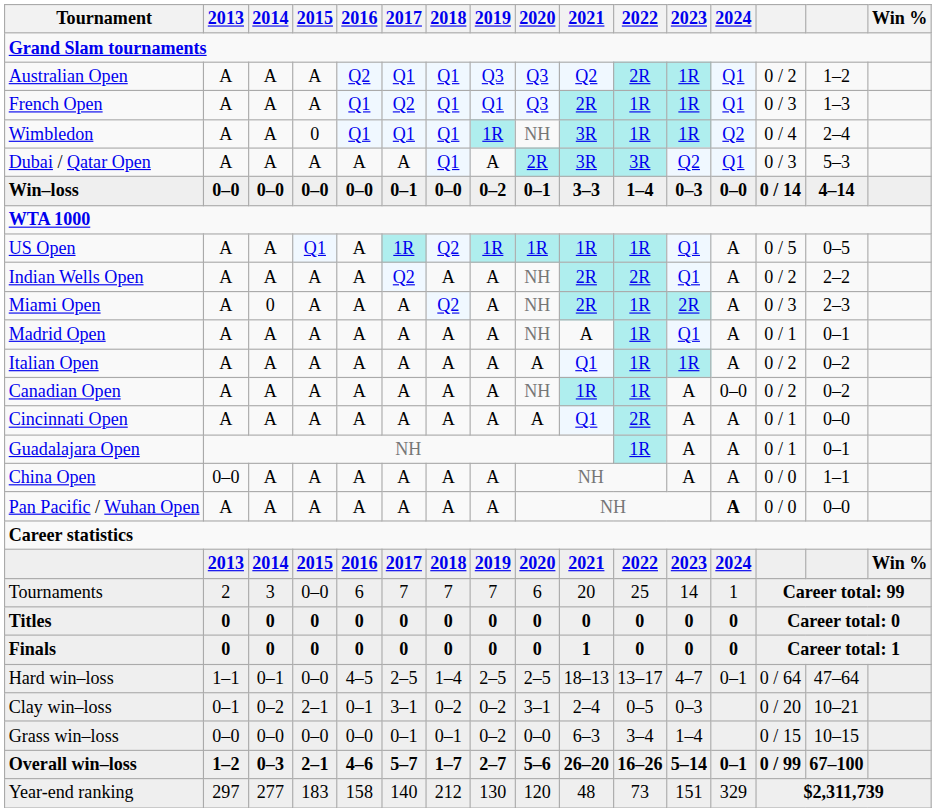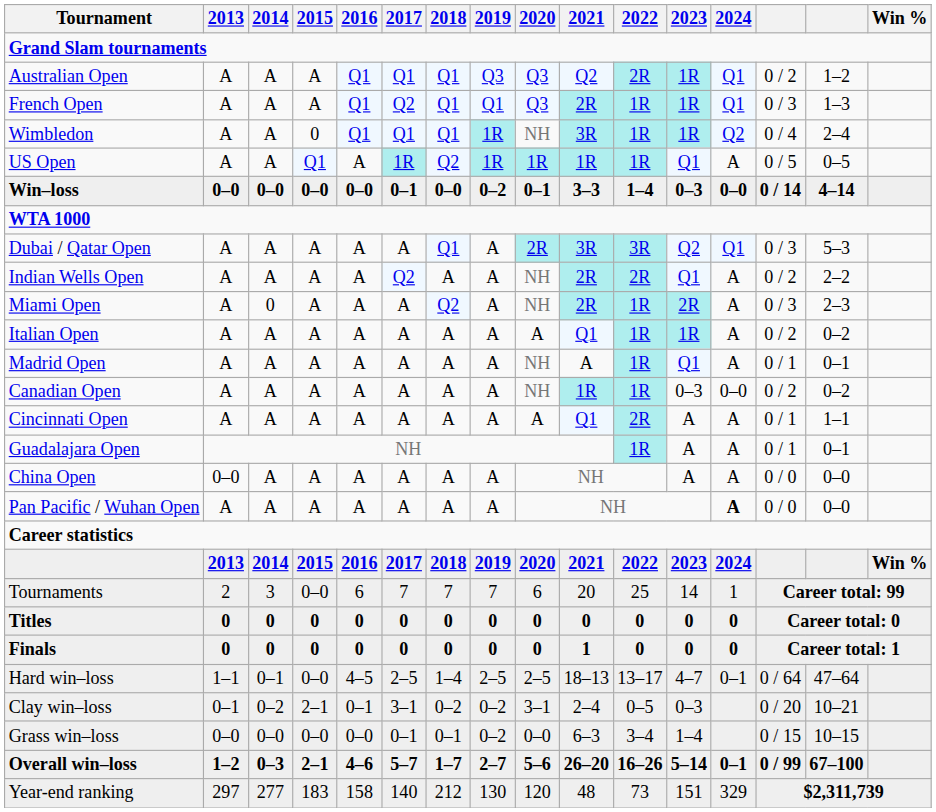 <table class="wikitable nowrap" style=text-align:center>
 <tr>
 <th>Tournament</th>
 <th><a href='#'>2013</a></th>
 <th><a href='#'>2014</a></th>
 <th><a href='#'>2015</a></th>
 <th><a href='#'>2016</a></th>
 <th><a href='#'>2017</a></th>
 <th><a href='#'>2018</a></th>
 <th><a href='#'>2019</a></th>
 <th><a href='#'>2020</a></th>
 <th><a href='#'>2021</a></th>
 <th><a href='#'>2022</a></th>
 <th><a href='#'>2023</a></th>
 <th><a href='#'>2024</a></th>
 <th></th>
 <th></th>
 <th>Win %</th>
 </tr>
 <tr>
 <td colspan="16" style="text-align:left"><strong><a href='#'>Grand Slam tournaments</a></strong></td>
 </tr>
 <tr>
 <td style=text-align:left><a href='#'>Australian Open</a></td>
 <td>A</td>
 <td>A</td>
 <td>A</td>
-<td style=background:#f0f8ff><a href='#'>Q2</a></td>
+<td style=background:#f0f8ff><a href='#'>Q1</a></td>
 <td style=background:#f0f8ff><a href='#'>Q1</a></td>
 <td style=background:#f0f8ff><a href='#'>Q1</a></td>
 <td style=background:#f0f8ff><a href='#'>Q3</a></td>
 <td style=background:#f0f8ff><a href='#'>Q3</a></td>
 <td style=background:#f0f8ff><a href='#'>Q2</a></td>
 <td style=background:#afeeee><a href='#'>2R</a></td>
 <td style=background:#afeeee><a href='#'>1R</a></td>
 <td style=background:#f0f8ff><a href='#'>Q1</a></td>
 <td>0 / 2</td>
 <td>1–2</td>
 <td></td>
 </tr>
 <tr>
 <td style=text-align:left><a href='#'>French Open</a></td>
 <td>A</td>
 <td>A</td>
 <td>A</td>
 <td style=background:#f0f8ff><a href='#'>Q1</a></td>
 <td style=background:#f0f8ff><a href='#'>Q2</a></td>
 <td style=background:#f0f8ff><a href='#'>Q1</a></td>
 <td style=background:#f0f8ff><a href='#'>Q1</a></td>
 <td style=background:#f0f8ff><a href='#'>Q3</a></td>
 <td style=background:#afeeee><a href='#'>2R</a></td>
 <td style=background:#afeeee><a href='#'>1R</a></td>
 <td style=background:#afeeee><a href='#'>1R</a></td>
 <td style=background:#f0f8ff><a href='#'>Q1</a></td>
 <td>0 / 3</td>
 <td>1–3</td>
 <td></td>
 </tr>
 <tr>
 <td style=text-align:left><a href='#'>Wimbledon</a></td>
 <td>A</td>
 <td>A</td>
 <td>0</td>
 <td style=background:#f0f8ff><a href='#'>Q1</a></td>
 <td style=background:#f0f8ff><a href='#'>Q1</a></td>
 <td style=background:#f0f8ff><a href='#'>Q1</a></td>
 <td style=background:#afeeee><a href='#'>1R</a></td>
 <td style=color:#767676>NH</td>
 <td style=background:#afeeee><a href='#'>3R</a></td>
 <td style=background:#afeeee><a href='#'>1R</a></td>
 <td style=background:#afeeee><a href='#'>1R</a></td>
 <td style=background:#f0f8ff><a href='#'>Q2</a></td>
 <td>0 / 4</td>
 <td>2–4</td>
 <td></td>
 </tr>
 <tr>
-<td style=text-align:left><a href='#'>Dubai</a> / <a href='#'>Qatar Open</a></td>
-<td>A</td>
-<td>A</td>
-<td>A</td>
+<td style=text-align:left><a href='#'>US Open</a></td>
 <td>A</td>
 <td>A</td>
 <td style=background:#f0f8ff><a href='#'>Q1</a></td>
 <td>A</td>
-<td style=background:#afeeee><a href='#'>2R</a></td>
-<td style=background:#afeeee><a href='#'>3R</a></td>
-<td style=background:#afeeee><a href='#'>3R</a></td>
+<td style=background:#afeeee><a href='#'>1R</a></td>
 <td style=background:#f0f8ff><a href='#'>Q2</a></td>
+<td style=background:#afeeee><a href='#'>1R</a></td>
+<td style=background:#afeeee><a href='#'>1R</a></td>
+<td style=background:#afeeee><a href='#'>1R</a></td>
+<td style=background:#afeeee><a href='#'>1R</a></td>
 <td style=background:#f0f8ff><a href='#'>Q1</a></td>
-<td>0 / 3</td>
-<td>5–3</td>
+<td>A</td>
+<td>0 / 5</td>
+<td>0–5</td>
 <td></td>
 </tr>
 <tr style=font-weight:bold;background:#efefef>
 <td style=text-align:left>Win–loss</td>
 <td>0–0</td>
 <td>0–0</td>
 <td>0–0</td>
 <td>0–0</td>
 <td>0–1</td>
 <td>0–0</td>
 <td>0–2</td>
 <td>0–1</td>
 <td>3–3</td>
 <td>1–4</td>
 <td>0–3</td>
 <td>0–0</td>
 <td>0 / 14</td>
 <td>4–14</td>
 <td></td>
 </tr>
 <tr>
 <td colspan="16" style="text-align:left"><strong><a href='#'>WTA 1000</a></strong></td>
 </tr>
 <tr>
-<td style=text-align:left><a href='#'>US Open</a></td>
+<td style=text-align:left><a href='#'>Dubai</a> / <a href='#'>Qatar Open</a></td>
+<td>A</td>
+<td>A</td>
+<td>A</td>
 <td>A</td>
 <td>A</td>
 <td style=background:#f0f8ff><a href='#'>Q1</a></td>
 <td>A</td>
-<td style=background:#afeeee><a href='#'>1R</a></td>
+<td style=background:#afeeee><a href='#'>2R</a></td>
+<td style=background:#afeeee><a href='#'>3R</a></td>
+<td style=background:#afeeee><a href='#'>3R</a></td>
 <td style=background:#f0f8ff><a href='#'>Q2</a></td>
-<td style=background:#afeeee><a href='#'>1R</a></td>
-<td style=background:#afeeee><a href='#'>1R</a></td>
-<td style=background:#afeeee><a href='#'>1R</a></td>
-<td style=background:#afeeee><a href='#'>1R</a></td>
 <td style=background:#f0f8ff><a href='#'>Q1</a></td>
-<td>A</td>
-<td>0 / 5</td>
-<td>0–5</td>
+<td>0 / 3</td>
+<td>5–3</td>
 <td></td>
 </tr>
 <tr>
 <td style=text-align:left><a href='#'>Indian Wells Open</a></td>
 <td>A</td>
 <td>A</td>
 <td>A</td>
 <td>A</td>
 <td style=background:#f0f8ff><a href='#'>Q2</a></td>
 <td>A</td>
 <td>A</td>
 <td style=color:#767676>NH</td>
 <td style=background:#afeeee><a href='#'>2R</a></td>
 <td style=background:#afeeee><a href='#'>2R</a></td>
 <td style=background:#f0f8ff><a href='#'>Q1</a></td>
 <td>A</td>
 <td>0 / 2</td>
 <td>2–2</td>
 <td></td>
 </tr>
 <tr>
 <td style=text-align:left><a href='#'>Miami Open</a></td>
 <td>A</td>
 <td>0</td>
 <td>A</td>
 <td>A</td>
 <td>A</td>
 <td style=background:#f0f8ff><a href='#'>Q2</a></td>
 <td>A</td>
 <td style=color:#767676>NH</td>
 <td style=background:#afeeee><a href='#'>2R</a></td>
 <td style=background:#afeeee><a href='#'>1R</a></td>
 <td style=background:#afeeee><a href='#'>2R</a></td>
 <td>A</td>
 <td>0 / 3</td>
 <td>2–3</td>
 <td></td>
 </tr>
 <tr>
+<td style=text-align:left><a href='#'>Italian Open</a></td>
+<td>A</td>
+<td>A</td>
+<td>A</td>
+<td>A</td>
+<td>A</td>
+<td>A</td>
+<td>A</td>
+<td>A</td>
+<td style=background:#f0f8ff><a href='#'>Q1</a></td>
+<td style=background:#afeeee><a href='#'>1R</a></td>
+<td style=background:#afeeee><a href='#'>1R</a></td>
+<td>A</td>
+<td>0 / 2</td>
+<td>0–2</td>
+<td></td>
+</tr>
+<tr>
 <td style=text-align:left><a href='#'>Madrid Open</a></td>
 <td>A</td>
 <td>A</td>
 <td>A</td>
 <td>A</td>
 <td>A</td>
 <td>A</td>
 <td>A</td>
 <td style=color:#767676>NH</td>
 <td>A</td>
 <td style=background:#afeeee><a href='#'>1R</a></td>
 <td style=background:#f0f8ff><a href='#'>Q1</a></td>
 <td>A</td>
 <td>0 / 1</td>
 <td>0–1</td>
 <td></td>
 </tr>
 <tr>
-<td style=text-align:left><a href='#'>Italian Open</a></td>
-<td>A</td>
-<td>A</td>
-<td>A</td>
-<td>A</td>
-<td>A</td>
-<td>A</td>
-<td>A</td>
-<td>A</td>
-<td style=background:#f0f8ff><a href='#'>Q1</a></td>
-<td style=background:#afeeee><a href='#'>1R</a></td>
-<td style=background:#afeeee><a href='#'>1R</a></td>
-<td>A</td>
-<td>0 / 2</td>
-<td>0–2</td>
-<td></td>
-</tr>
-<tr>
 <td style=text-align:left><a href='#'>Canadian Open</a></td>
 <td>A</td>
 <td>A</td>
 <td>A</td>
 <td>A</td>
 <td>A</td>
 <td>A</td>
 <td>A</td>
 <td style=color:#767676>NH</td>
 <td style=background:#afeeee><a href='#'>1R</a></td>
 <td style=background:#afeeee><a href='#'>1R</a></td>
-<td>A</td>
+<td>0–3</td>
 <td>0–0</td>
 <td>0 / 2</td>
 <td>0–2</td>
 <td></td>
 </tr>
 <tr>
 <td style=text-align:left><a href='#'>Cincinnati Open</a></td>
 <td>A</td>
 <td>A</td>
 <td>A</td>
 <td>A</td>
 <td>A</td>
 <td>A</td>
 <td>A</td>
 <td>A</td>
 <td style=background:#f0f8ff><a href='#'>Q1</a></td>
 <td style=background:#afeeee><a href='#'>2R</a></td>
 <td>A</td>
 <td>A</td>
 <td>0 / 1</td>
-<td>0–0</td>
+<td>1–1</td>
 <td></td>
 </tr>
 <tr>
 <td style="text-align:left"><a href='#'>Guadalajara Open</a></td>
 <td colspan="9" style="color:#767676">NH</td>
 <td style="background:#afeeee"><a href='#'>1R</a></td>
 <td>A</td>
 <td>A</td>
 <td>0 / 1</td>
 <td>0–1</td>
 <td></td>
 </tr>
 <tr>
 <td style=text-align:left><a href='#'>China Open</a></td>
 <td>0–0</td>
 <td>A</td>
 <td>A</td>
 <td>A</td>
 <td>A</td>
 <td>A</td>
 <td>A</td>
 <td colspan=3 style=color:#767676>NH</td>
 <td>A</td>
 <td>A</td>
 <td>0 / 0</td>
-<td>1–1</td>
+<td>0–0</td>
 <td></td>
 </tr>
 <tr>
 <td style="text-align:left"><a href='#'>Pan Pacific</a> / <a href='#'>Wuhan Open</a></td>
 <td>A</td>
 <td>A</td>
 <td>A</td>
 <td>A</td>
 <td>A</td>
 <td>A</td>
 <td>A</td>
 <td colspan="4" style="color:#767676">NH</td>
 <td><strong>A</strong></td>
 <td>0 / 0</td>
 <td>0–0</td>
 <td></td>
 </tr>
 <tr>
 <td colspan="16" style="text-align:left"><strong>Career statistics</strong></td>
 </tr>
 <tr style=font-weight:bold;background:#efefef>
 <td></td>
 <td><a href='#'>2013</a></td>
 <td><a href='#'>2014</a></td>
 <td><a href='#'>2015</a></td>
 <td><a href='#'>2016</a></td>
 <td><a href='#'>2017</a></td>
 <td><a href='#'>2018</a></td>
 <td><a href='#'>2019</a></td>
 <td><a href='#'>2020</a></td>
 <td><a href='#'>2021</a></td>
 <td><a href='#'>2022</a></td>
 <td><a href='#'>2023</a></td>
 <td><a href='#'>2024</a></td>
 <td></td>
 <td></td>
 <td>Win %</td>
 </tr>
 <tr style=background:#efefef>
 <td style=text-align:left>Tournaments</td>
 <td>2</td>
 <td>3</td>
 <td>0–0</td>
 <td>6</td>
 <td>7</td>
 <td>7</td>
 <td>7</td>
 <td>6</td>
 <td>20</td>
 <td>25</td>
 <td>14</td>
 <td>1</td>
 <td colspan="3"><strong>Career total: 99</strong></td>
 </tr>
 <tr style=background:#efefef;font-weight:bold>
 <td style=text-align:left>Titles</td>
 <td>0</td>
 <td>0</td>
 <td>0</td>
 <td>0</td>
 <td>0</td>
 <td>0</td>
 <td>0</td>
 <td>0</td>
 <td>0</td>
 <td>0</td>
 <td>0</td>
 <td>0</td>
 <td colspan="3">Career total: 0</td>
 </tr>
 <tr style=background:#efefef;font-weight:bold>
 <td style=text-align:left>Finals</td>
 <td>0</td>
 <td>0</td>
 <td>0</td>
 <td>0</td>
 <td>0</td>
 <td>0</td>
 <td>0</td>
 <td>0</td>
 <td>1</td>
 <td>0</td>
 <td>0</td>
 <td>0</td>
 <td colspan="3">Career total: 1</td>
 </tr>
 <tr style=background:#efefef>
 <td style=text-align:left>Hard win–loss</td>
 <td>1–1</td>
 <td>0–1</td>
 <td>0–0</td>
 <td>4–5</td>
 <td>2–5</td>
 <td>1–4</td>
 <td>2–5</td>
 <td>2–5</td>
 <td>18–13</td>
 <td>13–17</td>
 <td>4–7</td>
 <td>0–1</td>
 <td>0 / 64</td>
 <td>47–64</td>
 <td></td>
 </tr>
 <tr style=background:#efefef>
 <td style=text-align:left>Clay win–loss</td>
 <td>0–1</td>
 <td>0–2</td>
 <td>2–1</td>
 <td>0–1</td>
 <td>3–1</td>
 <td>0–2</td>
 <td>0–2</td>
 <td>3–1</td>
 <td>2–4</td>
 <td>0–5</td>
 <td>0–3</td>
 <td></td>
 <td>0 / 20</td>
 <td>10–21</td>
 <td></td>
 </tr>
 <tr style=background:#efefef>
 <td style=text-align:left>Grass win–loss</td>
 <td>0–0</td>
 <td>0–0</td>
 <td>0–0</td>
 <td>0–0</td>
 <td>0–1</td>
 <td>0–1</td>
 <td>0–2</td>
 <td>0–0</td>
 <td>6–3</td>
 <td>3–4</td>
 <td>1–4</td>
 <td></td>
 <td>0 / 15</td>
 <td>10–15</td>
 <td></td>
 </tr>
 <tr style=background:#efefef;font-weight:bold>
 <td style=text-align:left>Overall win–loss</td>
 <td>1–2</td>
 <td>0–3</td>
 <td>2–1</td>
 <td>4–6</td>
 <td>5–7</td>
 <td>1–7</td>
 <td>2–7</td>
 <td>5–6</td>
 <td>26–20</td>
 <td>16–26</td>
 <td>5–14</td>
 <td>0–1</td>
 <td>0 / 99</td>
 <td>67–100</td>
 <td></td>
 </tr>
 <tr style=background:#efefef>
 <td style=text-align:left>Year-end ranking</td>
 <td>297</td>
 <td>277</td>
 <td>183</td>
 <td>158</td>
 <td>140</td>
 <td>212</td>
 <td>130</td>
 <td>120</td>
 <td>48</td>
 <td>73</td>
 <td>151</td>
 <td>329</td>
 <td colspan="3"><strong>$2,311,739</strong></td>
 </tr>
 </table>
